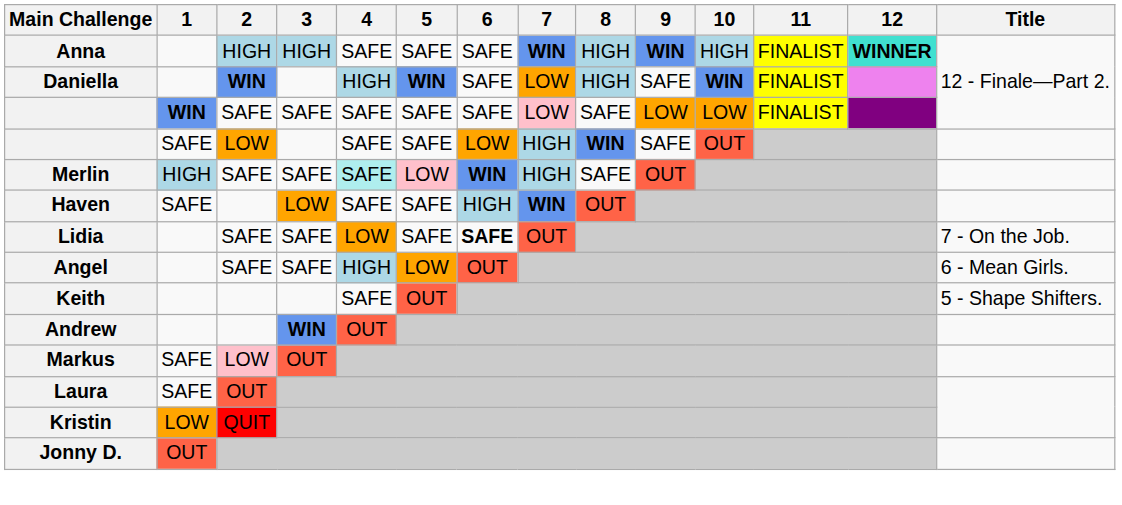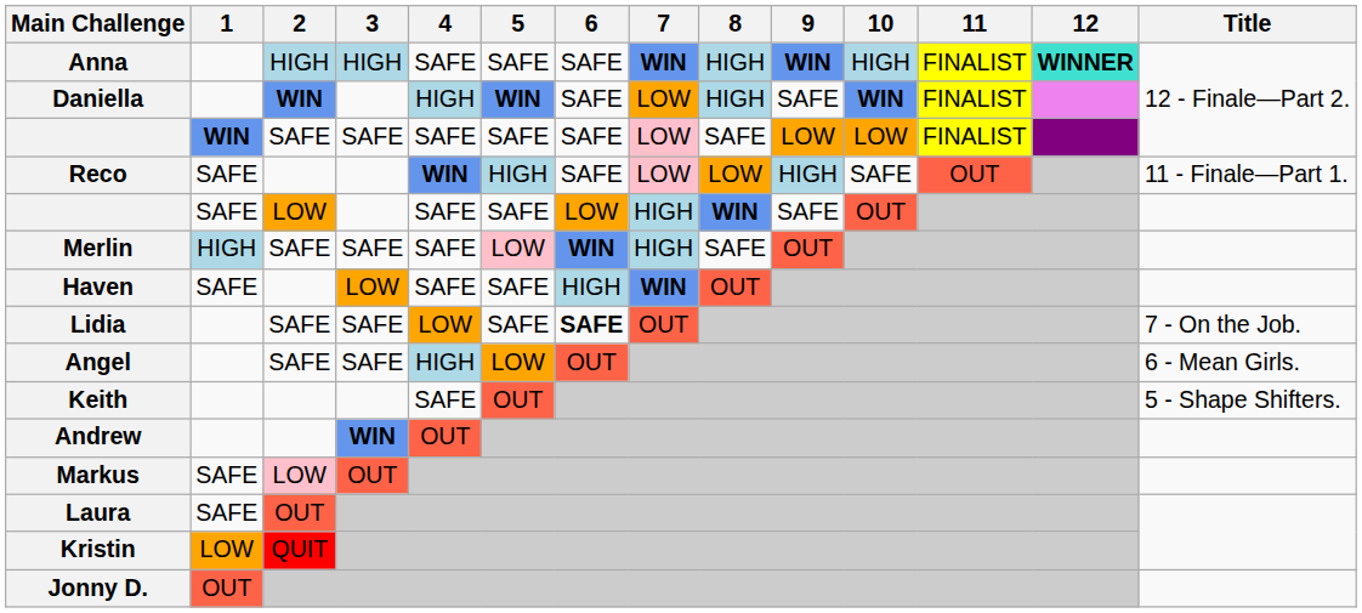 <table class="wikitable" style="text-align:center">
 <tr>
 <th>Main Challenge</th>
 <th>1</th>
 <th>2</th>
 <th>3</th>
 <th>4</th>
 <th>5</th>
 <th>6</th>
 <th>7</th>
 <th>8</th>
 <th>9</th>
 <th>10</th>
 <th>11</th>
 <th>12</th>
 <th>Title</th>
 </tr>
 <tr>
 <th>Anna</th>
 <td></td>
 <td style="background:lightblue;">HIGH</td>
 <td style="background:lightblue;">HIGH</td>
 <td>SAFE</td>
 <td>SAFE</td>
 <td>SAFE</td>
 <td style="background:cornflowerblue;"><strong>WIN</strong></td>
 <td style="background:lightblue;">HIGH</td>
 <td style="background:cornflowerblue;"><strong>WIN</strong></td>
 <td style="background:lightblue;">HIGH</td>
 <td style="background:yellow;">FINALIST</td>
 <td style="background:turquoise;"><strong>WINNER</strong></td>
 <td style="text-align:left;" rowspan="3">12 - Finale—Part 2.</td>
 </tr>
 <tr>
 <th>Daniella</th>
 <td></td>
 <td style="background:cornflowerblue;"><strong>WIN</strong></td>
 <td></td>
 <td style="background:lightblue;">HIGH</td>
 <td style="background:cornflowerblue;"><strong>WIN</strong></td>
 <td>SAFE</td>
 <td style="background:orange;">LOW</td>
 <td style="background:lightblue;">HIGH</td>
 <td>SAFE</td>
 <td style="background:cornflowerblue;"><strong>WIN</strong></td>
 <td style="background:yellow;">FINALIST</td>
 <td style="background:violet;"></td>
 </tr>
 <tr>
 <th></th>
 <td style="background:cornflowerblue;"><strong>WIN</strong></td>
 <td>SAFE</td>
 <td>SAFE</td>
 <td>SAFE</td>
 <td>SAFE</td>
 <td>SAFE</td>
 <td style="background:pink;">LOW</td>
 <td>SAFE</td>
 <td style="background:orange;">LOW</td>
 <td style="background:orange;">LOW</td>
 <td style="background:yellow;">FINALIST</td>
 <td style="background:purple;"><span></span></td>
 </tr>
 <tr>
+<th>Reco</th>
+<td>SAFE</td>
+<td></td>
+<td></td>
+<td style="background:cornflowerblue;"><strong>WIN</strong></td>
+<td style="background:lightblue;">HIGH</td>
+<td>SAFE</td>
+<td style="background:pink;">LOW</td>
+<td style="background:orange;">LOW</td>
+<td style="background:lightblue;">HIGH</td>
+<td>SAFE</td>
+<td style="background:tomato;">OUT</td>
+<td style="background:#ccc;"></td>
+<td style="text-align:left;">11 - Finale—Part 1.</td>
+</tr>
+<tr>
 <th></th>
 <td>SAFE</td>
 <td style="background:orange;">LOW</td>
 <td></td>
 <td>SAFE</td>
 <td>SAFE</td>
 <td style="background:orange;">LOW</td>
 <td style="background:lightblue;">HIGH</td>
 <td style="background:cornflowerblue;"><strong>WIN</strong></td>
 <td>SAFE</td>
 <td style="background:tomato;">OUT</td>
 <td style="background:#ccc;" colspan="2"></td>
 <td style="text-align:left;"></td>
 </tr>
 <tr>
 <th>Merlin</th>
 <td style="background:lightblue;">HIGH</td>
 <td>SAFE</td>
 <td>SAFE</td>
-<td style="background: paleturquoise;">SAFE</td>
+<td>SAFE</td>
 <td style="background:pink;">LOW</td>
 <td style="background:cornflowerblue;"><strong>WIN</strong></td>
 <td style="background:lightblue;">HIGH</td>
 <td>SAFE</td>
 <td style="background:tomato;">OUT</td>
 <td style="background:#ccc;" colspan="3"></td>
 <td style="text-align:left;"></td>
 </tr>
 <tr>
 <th>Haven</th>
 <td>SAFE</td>
 <td></td>
 <td style="background:orange;">LOW</td>
 <td>SAFE</td>
 <td>SAFE</td>
 <td style="background:lightblue;">HIGH</td>
 <td style="background:cornflowerblue;"><strong>WIN</strong></td>
 <td style="background:tomato;">OUT</td>
 <td style="background:#ccc;" colspan="4"></td>
 <td style="text-align:left;"></td>
 </tr>
 <tr>
 <th>Lidia</th>
 <td></td>
 <td>SAFE</td>
 <td>SAFE</td>
 <td style="background:orange;">LOW</td>
 <td>SAFE</td>
 <td><strong>SAFE</strong></td>
 <td style="background:tomato;">OUT</td>
 <td style="background:#ccc;" colspan="5"></td>
 <td style="text-align:left;">7 - On the Job.</td>
 </tr>
 <tr>
 <th>Angel</th>
 <td></td>
 <td>SAFE</td>
 <td>SAFE</td>
 <td style="background:lightblue;">HIGH</td>
 <td style="background:orange;">LOW</td>
 <td style="background:tomato;">OUT</td>
 <td style="background:#ccc;" colspan="6"></td>
 <td style="text-align:left;">6 - Mean Girls.</td>
 </tr>
 <tr>
 <th>Keith</th>
 <td></td>
 <td></td>
 <td></td>
 <td>SAFE</td>
 <td style="background:tomato;">OUT</td>
 <td style="background:#ccc;" colspan="7"></td>
 <td style="text-align:left;">5 - Shape Shifters.</td>
 </tr>
 <tr>
 <th>Andrew</th>
 <td></td>
 <td></td>
 <td style="background:cornflowerblue;"><strong>WIN</strong></td>
 <td style="background:tomato;">OUT</td>
 <td style="background:#ccc;" colspan="8"></td>
 <td style="text-align:left;"></td>
 </tr>
 <tr>
 <th>Markus</th>
 <td>SAFE</td>
 <td style="background:pink;">LOW</td>
 <td style="background:tomato;">OUT</td>
 <td style="background:#ccc;" colspan="9"></td>
 <td style="text-align:left;"></td>
 </tr>
 <tr>
 <th>Laura</th>
 <td>SAFE</td>
 <td style="background:tomato;">OUT</td>
 <td style="background:#ccc;" colspan="10"></td>
 <td style="text-align:left;" rowspan="2"></td>
 </tr>
 <tr>
 <th>Kristin</th>
 <td style="background:orange;">LOW</td>
 <td style="background:red;"><span>QUIT</span></td>
 <td style="background:#ccc;" colspan="10"></td>
 </tr>
 <tr>
 <th>Jonny D.</th>
 <td style="background:tomato;">OUT</td>
 <td style="background:#ccc;" colspan="11"></td>
 <td style="text-align:left;"></td>
 </tr>
 </table>
